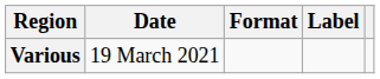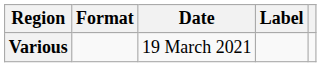 <table class="wikitable plainrowheaders">
 <tr>
 <th scope="col">Region</th>
+<th scope="col">Format</th>
 <th scope="col">Date</th>
-<th scope="col">Format</th>
 <th scope="col">Label</th>
 <th scope="col"></th>
 </tr>
 <tr>
 <th scope="row">Various</th>
+<td></td>
 <td>19 March 2021</td>
-<td></td>
 <td></td>
 <td></td>
 </tr>
 </table>
